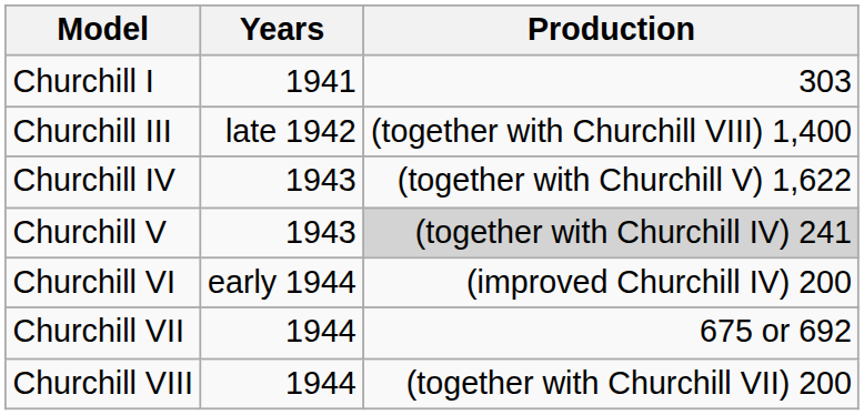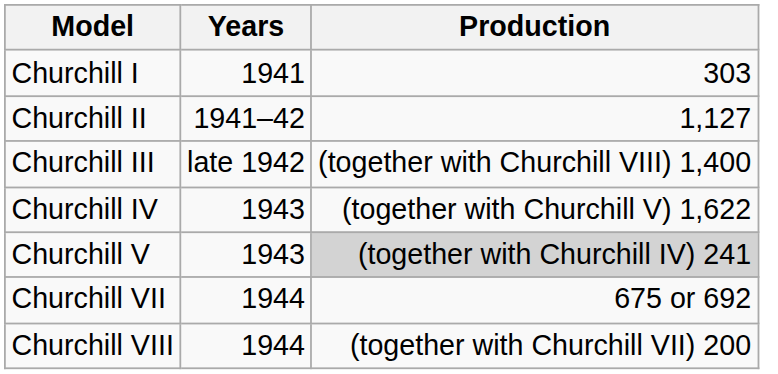 <table class="wikitable" style="text-align:right;">
 <tr>
 <th>Model</th>
 <th>Years</th>
 <th>Production</th>
 </tr>
 <tr>
 <td align=left>Churchill I</td>
 <td>1941</td>
 <td>303</td>
+</tr>
+<tr>
+<td align=left>Churchill II</td>
+<td>1941–42</td>
+<td>1,127</td>
 </tr>
 <tr>
 <td align=left>Churchill III</td>
 <td>late 1942</td>
 <td>(together with Churchill VIII) 1,400</td>
 </tr>
 <tr>
 <td align=left>Churchill IV</td>
 <td>1943</td>
 <td>(together with Churchill V) 1,622</td>
 </tr>
 <tr>
 <td align=left>Churchill V</td>
 <td>1943</td>
 <td style="background: lightgrey;">(together with Churchill IV) 241</td>
 </tr>
 <tr>
-<td align=left>Churchill VI</td>
-<td>early 1944</td>
-<td>(improved Churchill IV) 200</td>
-</tr>
-<tr>
 <td align=left>Churchill VII</td>
 <td>1944</td>
 <td>675 or 692</td>
 </tr>
 <tr>
 <td align=left>Churchill VIII</td>
 <td>1944</td>
 <td>(together with Churchill VII) 200</td>
 </tr>
 </table>
